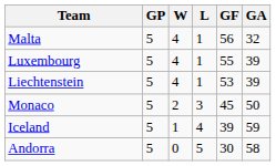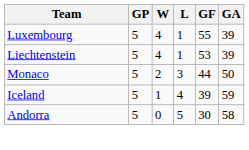 <table class="wikitable">
 <tr>
 <th width=150>Team</th>
 <th width=20>GP</th>
 <th width=20>W</th>
 <th width=20>L</th>
 <th width=20>GF</th>
 <th width=20>GA</th>
-</tr>
-<tr>
-<td align="left"> <a href='#'>Malta</a></td>
-<td>5</td>
-<td>4</td>
-<td>1</td>
-<td>56</td>
-<td>32</td>
 </tr>
 <tr>
 <td align="left"> <a href='#'>Luxembourg</a></td>
 <td>5</td>
 <td>4</td>
 <td>1</td>
 <td>55</td>
 <td>39</td>
 </tr>
 <tr>
 <td align="left"> <a href='#'>Liechtenstein</a></td>
 <td>5</td>
 <td>4</td>
 <td>1</td>
 <td>53</td>
 <td>39</td>
 </tr>
 <tr>
 <td align="left"> <a href='#'>Monaco</a></td>
 <td>5</td>
 <td>2</td>
 <td>3</td>
-<td>45</td>
+<td>44</td>
 <td>50</td>
 </tr>
 <tr>
 <td align="left"> <a href='#'>Iceland</a></td>
 <td>5</td>
 <td>1</td>
 <td>4</td>
 <td>39</td>
 <td>59</td>
 </tr>
 <tr>
 <td align="left"> <a href='#'>Andorra</a></td>
 <td>5</td>
 <td>0</td>
 <td>5</td>
 <td>30</td>
 <td>58</td>
 </tr>
 </table>
